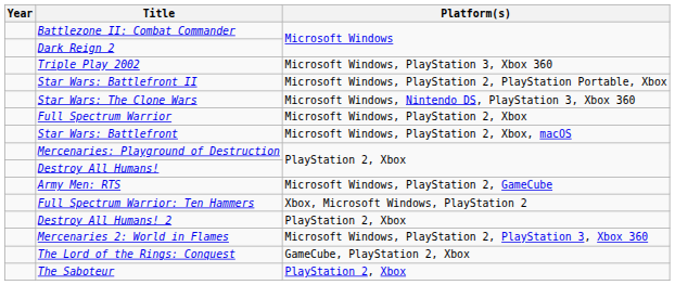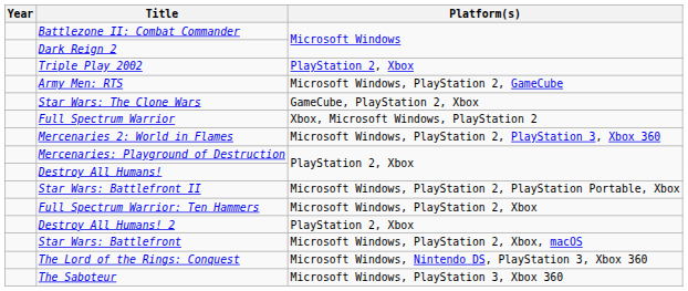 <table class="wikitable sortable">
 <tr>
 <th>Year</th>
 <th>Title</th>
 <th>Platform(s)</th>
 </tr>
 <tr>
 <td></td>
 <td><em><a href='#'>Battlezone II: Combat Commander</a></em></td>
 <td rowspan="2"><a href='#'>Microsoft Windows</a></td>
 </tr>
 <tr>
 <td></td>
 <td><em><a href='#'>Dark Reign 2</a></em></td>
 </tr>
 <tr>
 <td></td>
 <td><em><a href='#'>Triple Play 2002</a></em></td>
-<td>Microsoft Windows, PlayStation 3, Xbox 360</td>
+<td><a href='#'>PlayStation 2</a>, <a href='#'>Xbox</a></td>
 </tr>
 <tr>
 <td></td>
-<td><em><a href='#'>Star Wars: Battlefront II</a></em></td>
-<td>Microsoft Windows, PlayStation 2, PlayStation Portable, Xbox</td>
+<td><em><a href='#'>Army Men: RTS</a></em></td>
+<td>Microsoft Windows, PlayStation 2, <a href='#'>GameCube</a></td>
 </tr>
 <tr>
 <td></td>
 <td><em><a href='#'>Star Wars: The Clone Wars</a></em></td>
-<td>Microsoft Windows, <a href='#'>Nintendo DS</a>, PlayStation 3, Xbox 360</td>
+<td>GameCube, PlayStation 2, Xbox</td>
 </tr>
 <tr>
 <td></td>
 <td><em><a href='#'>Full Spectrum Warrior</a></em></td>
-<td>Microsoft Windows, PlayStation 2, Xbox</td>
+<td>Xbox, Microsoft Windows, PlayStation 2</td>
 </tr>
 <tr>
 <td></td>
-<td><em><a href='#'>Star Wars: Battlefront</a></em></td>
-<td>Microsoft Windows, PlayStation 2, Xbox, <a href='#'>macOS</a></td>
+<td><em><a href='#'>Mercenaries 2: World in Flames</a></em></td>
+<td>Microsoft Windows, PlayStation 2, <a href='#'>PlayStation 3</a>, <a href='#'>Xbox 360</a></td>
 </tr>
 <tr>
 <td></td>
 <td><em><a href='#'>Mercenaries: Playground of Destruction</a></em></td>
 <td rowspan="2">PlayStation 2, Xbox</td>
 </tr>
 <tr>
 <td></td>
 <td><em><a href='#'>Destroy All Humans!</a></em></td>
 </tr>
 <tr>
 <td></td>
-<td><em><a href='#'>Army Men: RTS</a></em></td>
-<td>Microsoft Windows, PlayStation 2, <a href='#'>GameCube</a></td>
+<td><em><a href='#'>Star Wars: Battlefront II</a></em></td>
+<td>Microsoft Windows, PlayStation 2, PlayStation Portable, Xbox</td>
 </tr>
 <tr>
 <td></td>
 <td><em><a href='#'>Full Spectrum Warrior: Ten Hammers</a></em></td>
-<td>Xbox, Microsoft Windows, PlayStation 2</td>
+<td>Microsoft Windows, PlayStation 2, Xbox</td>
 </tr>
 <tr>
 <td></td>
 <td><em><a href='#'>Destroy All Humans! 2</a></em></td>
 <td>PlayStation 2, Xbox</td>
 </tr>
 <tr>
 <td></td>
-<td><em><a href='#'>Mercenaries 2: World in Flames</a></em></td>
-<td>Microsoft Windows, PlayStation 2, <a href='#'>PlayStation 3</a>, <a href='#'>Xbox 360</a></td>
+<td><em><a href='#'>Star Wars: Battlefront</a></em></td>
+<td>Microsoft Windows, PlayStation 2, Xbox, <a href='#'>macOS</a></td>
 </tr>
 <tr>
 <td></td>
 <td><em><a href='#'>The Lord of the Rings: Conquest</a></em></td>
-<td>GameCube, PlayStation 2, Xbox</td>
+<td>Microsoft Windows, <a href='#'>Nintendo DS</a>, PlayStation 3, Xbox 360</td>
 </tr>
 <tr>
 <td></td>
 <td><em><a href='#'>The Saboteur</a></em></td>
-<td><a href='#'>PlayStation 2</a>, <a href='#'>Xbox</a></td>
+<td>Microsoft Windows, PlayStation 3, Xbox 360</td>
 </tr>
 </table>
